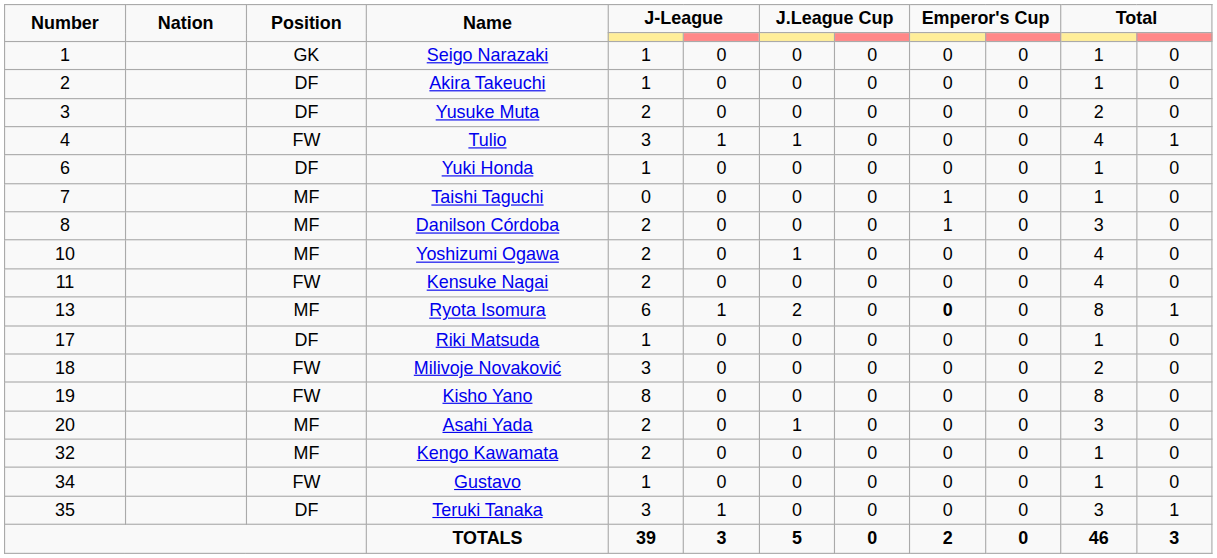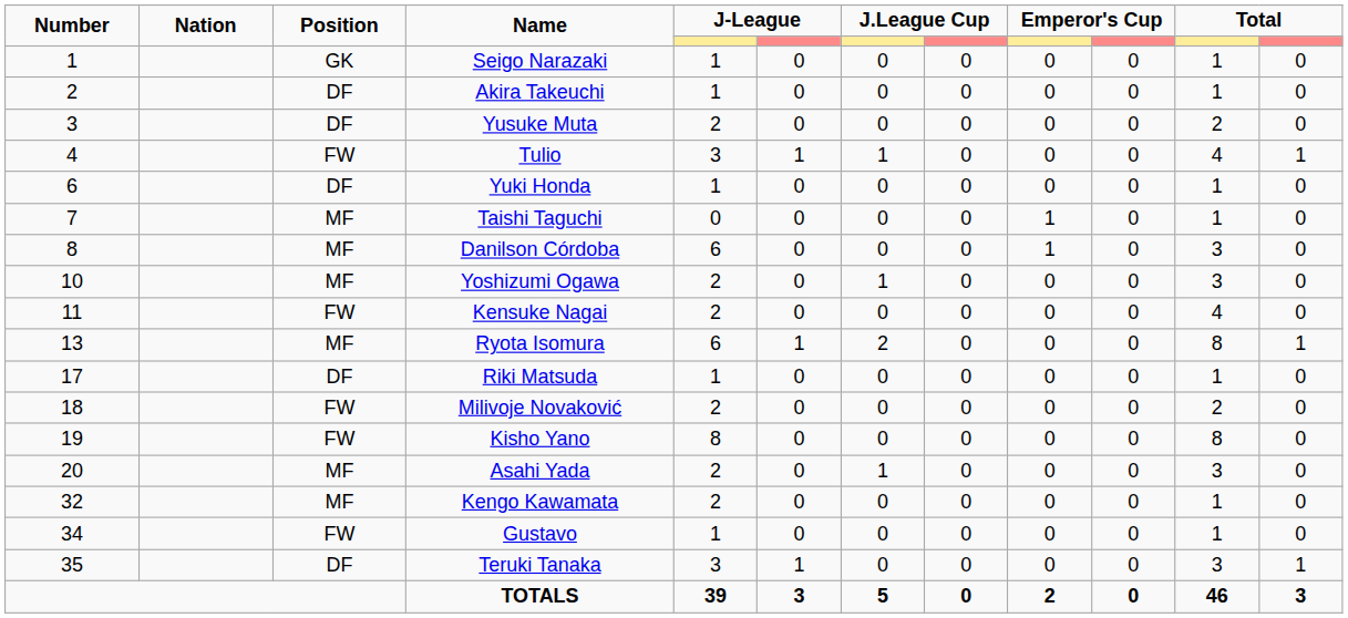 <table class="wikitable" style="font-size: 100%; text-align: center;">
 <tr>
 <td rowspan="2" width="10%" align="center"><strong>Number</strong></td>
 <td rowspan="2" width="10%" align="center"><strong>Nation</strong></td>
 <td rowspan="2" width="10%" align="center"><strong>Position</strong></td>
 <td rowspan="2" width="20%" align="center"><strong>Name</strong></td>
 <td colspan="2" align="center"><strong>J-League</strong></td>
 <td colspan="2" align="center"><strong>J.League Cup</strong></td>
 <td colspan="2" align="center"><strong>Emperor's Cup</strong></td>
 <td colspan="2" align="center"><strong>Total</strong></td>
 </tr>
 <tr>
 <th width=60 style="background: #FFEE99"></th>
 <th width=60 style="background: #FF8888"></th>
 <th width=60 style="background: #FFEE99"></th>
 <th width=60 style="background: #FF8888"></th>
 <th width=60 style="background: #FFEE99"></th>
 <th width=60 style="background: #FF8888"></th>
 <th width=60 style="background: #FFEE99"></th>
 <th width=60 style="background: #FF8888"></th>
 </tr>
 <tr>
 <td>1</td>
 <td></td>
 <td>GK</td>
 <td><a href='#'>Seigo Narazaki</a></td>
 <td>1</td>
 <td>0</td>
 <td>0</td>
 <td>0</td>
 <td>0</td>
 <td>0</td>
 <td>1</td>
 <td>0</td>
 </tr>
 <tr>
 <td>2</td>
 <td></td>
 <td>DF</td>
 <td><a href='#'>Akira Takeuchi</a></td>
 <td>1</td>
 <td>0</td>
 <td>0</td>
 <td>0</td>
 <td>0</td>
 <td>0</td>
 <td>1</td>
 <td>0</td>
 </tr>
 <tr>
 <td>3</td>
 <td></td>
 <td>DF</td>
 <td><a href='#'>Yusuke Muta</a></td>
 <td>2</td>
 <td>0</td>
 <td>0</td>
 <td>0</td>
 <td>0</td>
 <td>0</td>
 <td>2</td>
 <td>0</td>
 </tr>
 <tr>
 <td>4</td>
 <td></td>
 <td>FW</td>
 <td><a href='#'>Tulio</a></td>
 <td>3</td>
 <td>1</td>
 <td>1</td>
 <td>0</td>
 <td>0</td>
 <td>0</td>
 <td>4</td>
 <td>1</td>
 </tr>
 <tr>
 <td>6</td>
 <td></td>
 <td>DF</td>
 <td><a href='#'>Yuki Honda</a></td>
 <td>1</td>
 <td>0</td>
 <td>0</td>
 <td>0</td>
 <td>0</td>
 <td>0</td>
 <td>1</td>
 <td>0</td>
 </tr>
 <tr>
 <td>7</td>
 <td></td>
 <td>MF</td>
 <td><a href='#'>Taishi Taguchi</a></td>
 <td>0</td>
 <td>0</td>
 <td>0</td>
 <td>0</td>
 <td>1</td>
 <td>0</td>
 <td>1</td>
 <td>0</td>
 </tr>
 <tr>
 <td>8</td>
 <td></td>
 <td>MF</td>
 <td><a href='#'>Danilson Córdoba</a></td>
-<td>2</td>
+<td>6</td>
 <td>0</td>
 <td>0</td>
 <td>0</td>
 <td>1</td>
 <td>0</td>
 <td>3</td>
 <td>0</td>
 </tr>
 <tr>
 <td>10</td>
 <td></td>
 <td>MF</td>
 <td><a href='#'>Yoshizumi Ogawa</a></td>
 <td>2</td>
 <td>0</td>
 <td>1</td>
 <td>0</td>
 <td>0</td>
 <td>0</td>
-<td>4</td>
+<td>3</td>
 <td>0</td>
 </tr>
 <tr>
 <td>11</td>
 <td></td>
 <td>FW</td>
 <td><a href='#'>Kensuke Nagai</a></td>
 <td>2</td>
 <td>0</td>
 <td>0</td>
 <td>0</td>
 <td>0</td>
 <td>0</td>
 <td>4</td>
 <td>0</td>
 </tr>
 <tr>
 <td>13</td>
 <td></td>
 <td>MF</td>
 <td><a href='#'>Ryota Isomura</a></td>
 <td>6</td>
 <td>1</td>
 <td>2</td>
 <td>0</td>
-<td><strong>0</strong></td>
+<td>0</td>
 <td>0</td>
 <td>8</td>
 <td>1</td>
 </tr>
 <tr>
 <td>17</td>
 <td></td>
 <td>DF</td>
 <td><a href='#'>Riki Matsuda</a></td>
 <td>1</td>
 <td>0</td>
 <td>0</td>
 <td>0</td>
 <td>0</td>
 <td>0</td>
 <td>1</td>
 <td>0</td>
 </tr>
 <tr>
 <td>18</td>
 <td></td>
 <td>FW</td>
 <td><a href='#'>Milivoje Novaković</a></td>
-<td>3</td>
+<td>2</td>
 <td>0</td>
 <td>0</td>
 <td>0</td>
 <td>0</td>
 <td>0</td>
 <td>2</td>
 <td>0</td>
 </tr>
 <tr>
 <td>19</td>
 <td></td>
 <td>FW</td>
 <td><a href='#'>Kisho Yano</a></td>
 <td>8</td>
 <td>0</td>
 <td>0</td>
 <td>0</td>
 <td>0</td>
 <td>0</td>
 <td>8</td>
 <td>0</td>
 </tr>
 <tr>
 <td>20</td>
 <td></td>
 <td>MF</td>
 <td><a href='#'>Asahi Yada</a></td>
 <td>2</td>
 <td>0</td>
 <td>1</td>
 <td>0</td>
 <td>0</td>
 <td>0</td>
 <td>3</td>
 <td>0</td>
 </tr>
 <tr>
 <td>32</td>
 <td></td>
 <td>MF</td>
 <td><a href='#'>Kengo Kawamata</a></td>
 <td>2</td>
 <td>0</td>
 <td>0</td>
 <td>0</td>
 <td>0</td>
 <td>0</td>
 <td>1</td>
 <td>0</td>
 </tr>
 <tr>
 <td>34</td>
 <td></td>
 <td>FW</td>
 <td><a href='#'>Gustavo</a></td>
 <td>1</td>
 <td>0</td>
 <td>0</td>
 <td>0</td>
 <td>0</td>
 <td>0</td>
 <td>1</td>
 <td>0</td>
 </tr>
 <tr>
 <td>35</td>
 <td></td>
 <td>DF</td>
 <td><a href='#'>Teruki Tanaka</a></td>
 <td>3</td>
 <td>1</td>
 <td>0</td>
 <td>0</td>
 <td>0</td>
 <td>0</td>
 <td>3</td>
 <td>1</td>
 </tr>
 <tr>
 <td colspan="3"></td>
 <td><strong>TOTALS</strong></td>
 <td><strong>39</strong></td>
 <td><strong>3</strong></td>
 <td><strong>5</strong></td>
 <td><strong>0</strong></td>
 <td><strong>2</strong></td>
 <td><strong>0</strong></td>
 <td><strong>46</strong></td>
 <td><strong>3</strong></td>
 </tr>
 </table>
